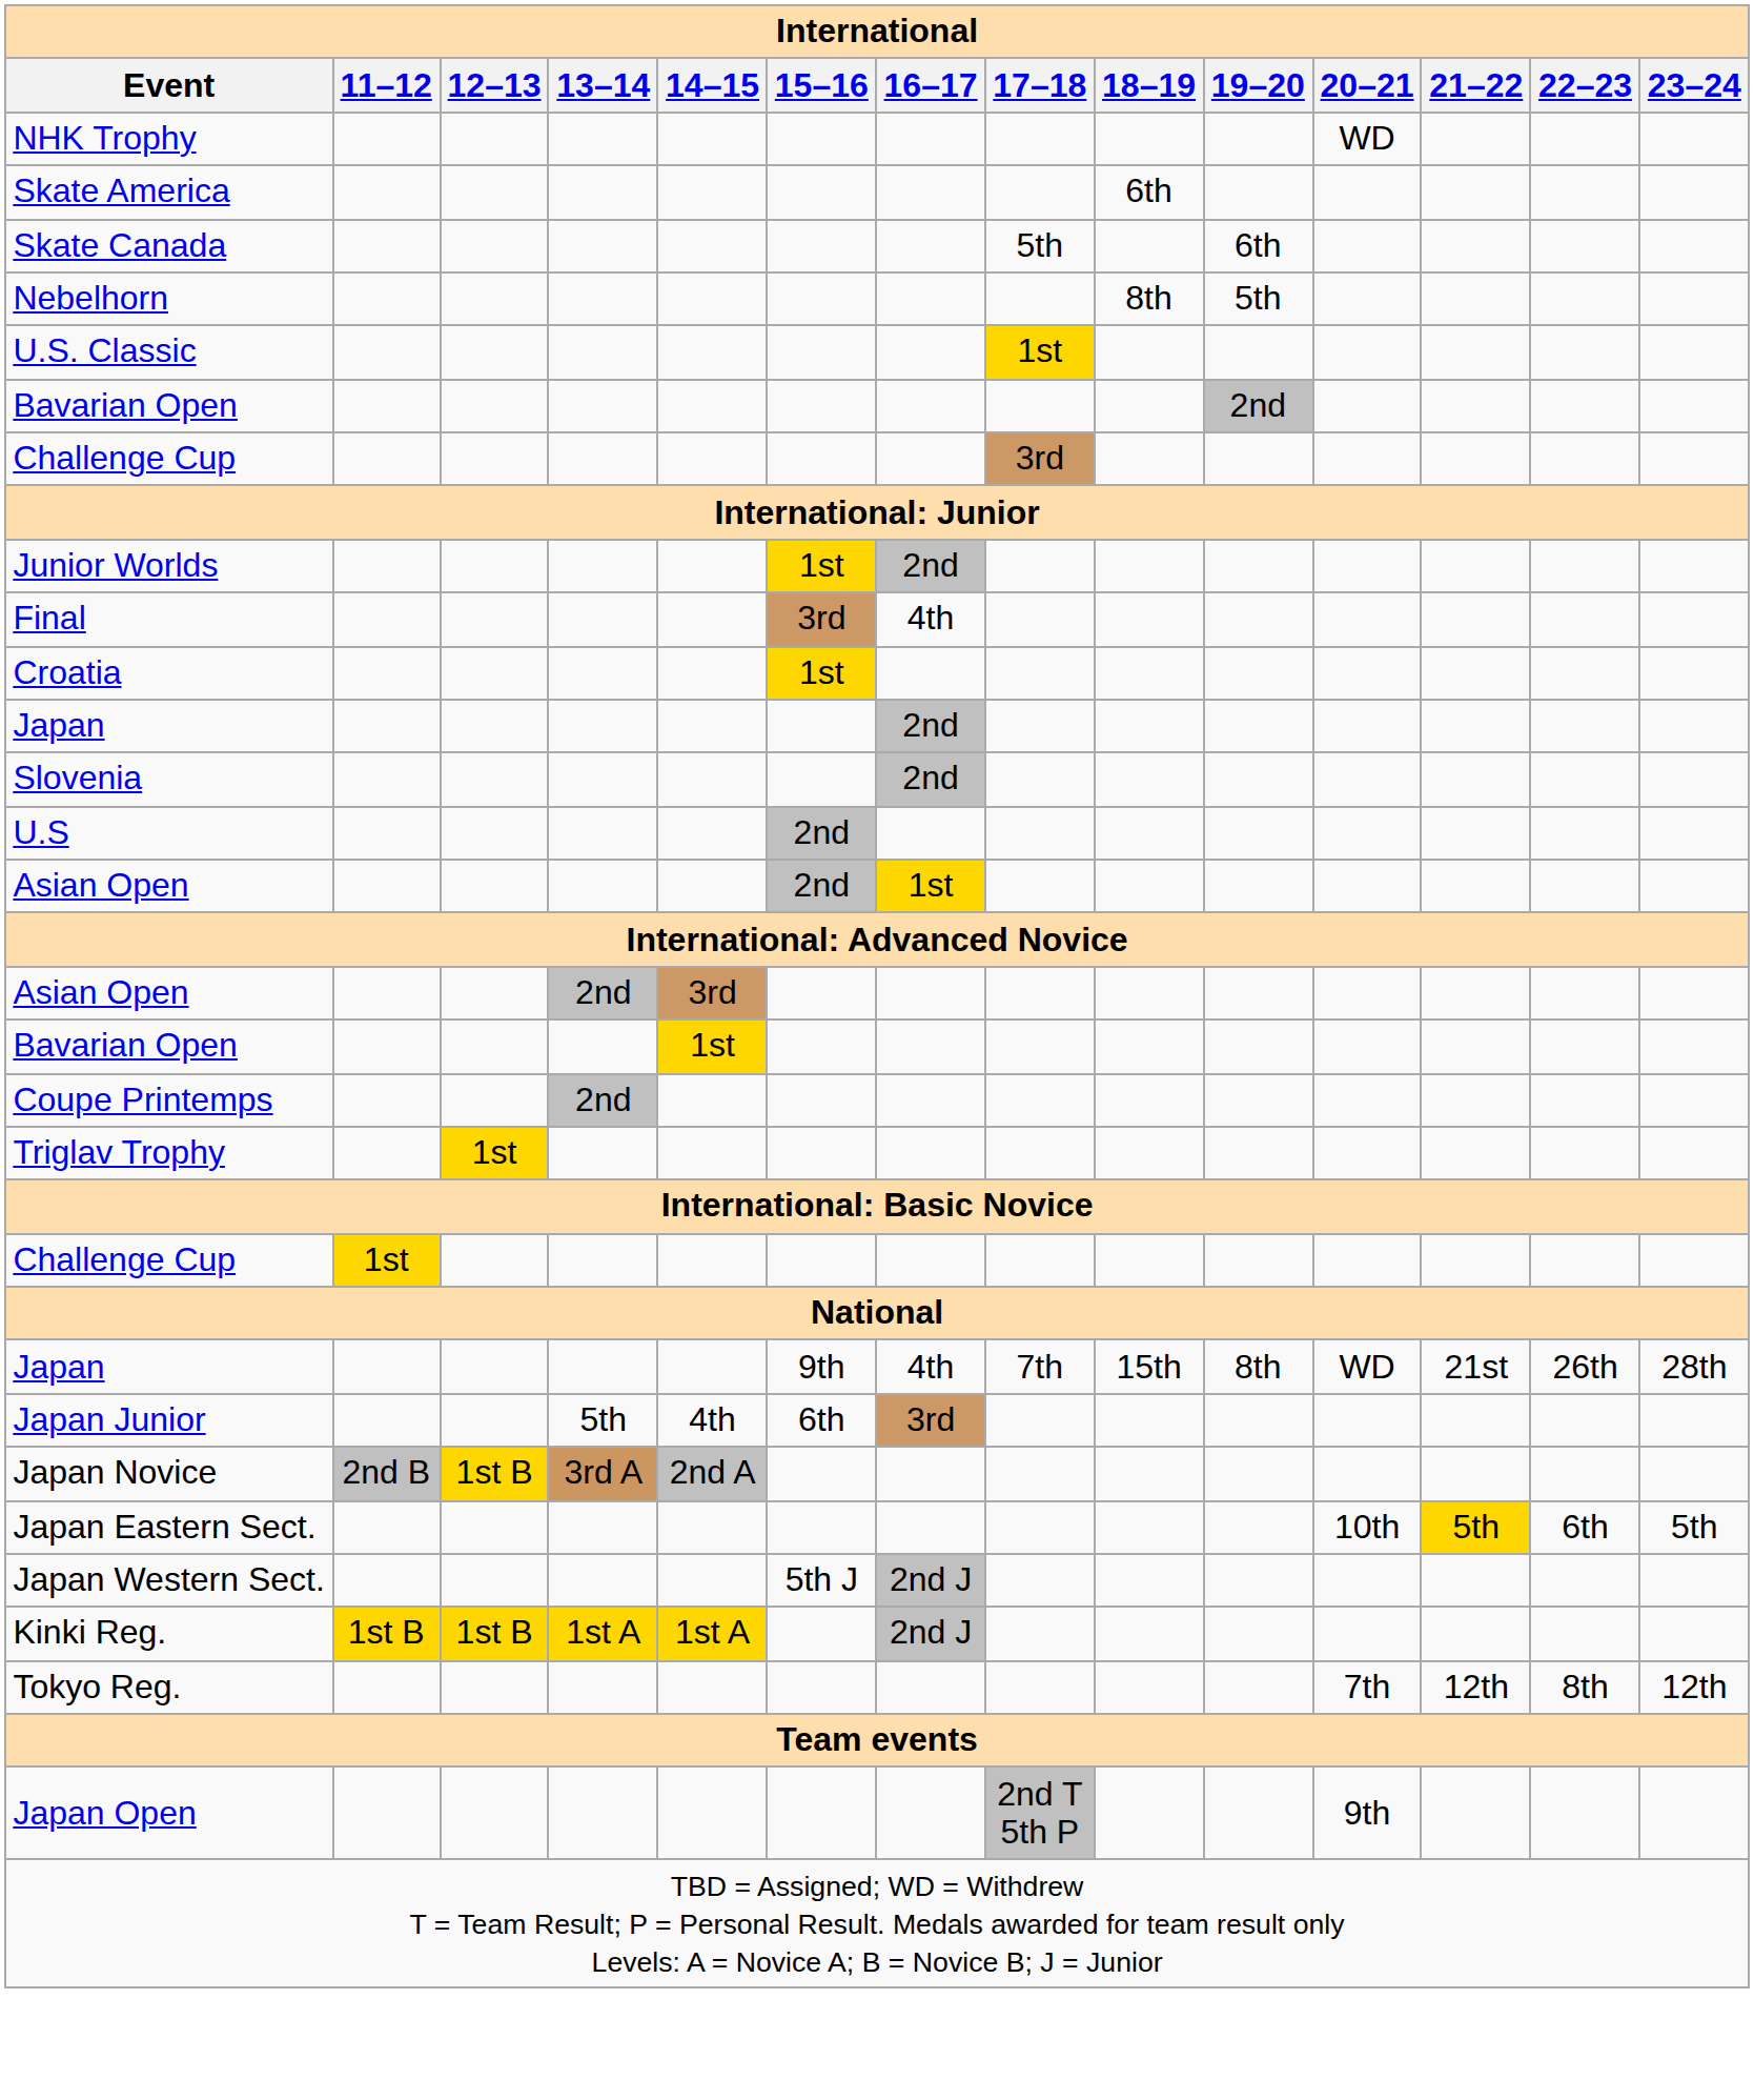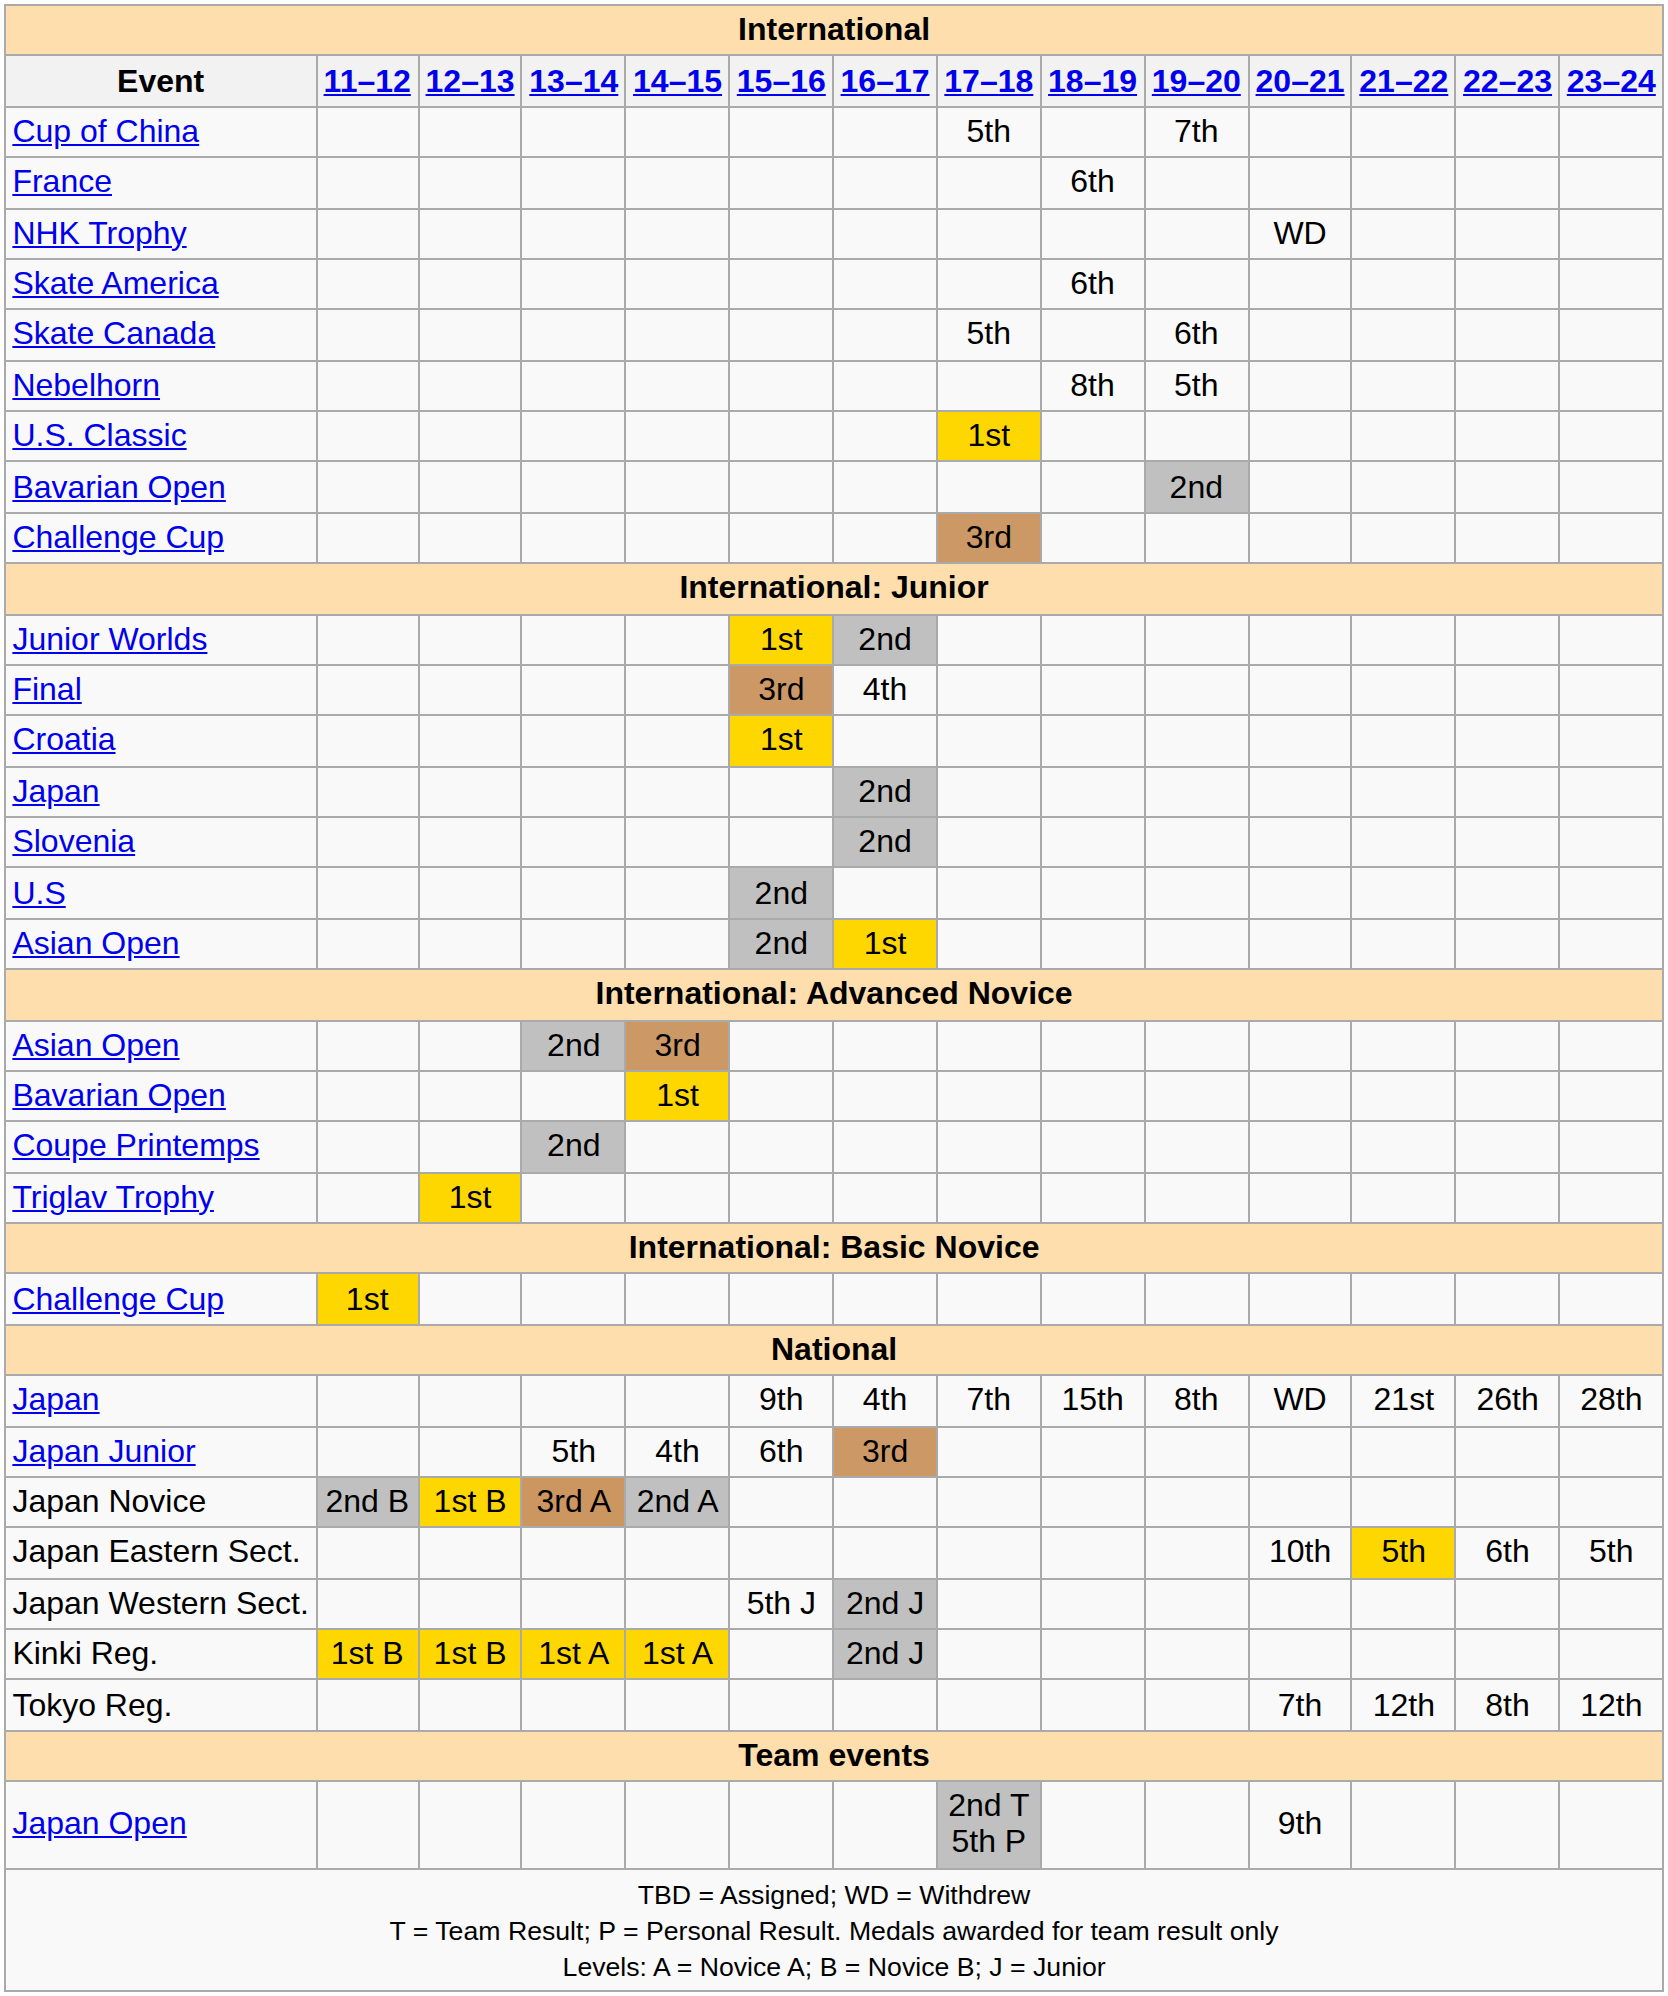 <table class="wikitable" style="text-align:center">
 <tr>
 <th colspan="14" style="background-color: #ffdead; ">International</th>
 </tr>
 <tr>
 <th>Event</th>
 <th><a href='#'>11–12</a></th>
 <th><a href='#'>12–13</a></th>
 <th><a href='#'>13–14</a></th>
 <th><a href='#'>14–15</a></th>
 <th><a href='#'>15–16</a></th>
 <th><a href='#'>16–17</a></th>
 <th><a href='#'>17–18</a></th>
 <th><a href='#'>18–19</a></th>
 <th><a href='#'>19–20</a></th>
 <th><a href='#'>20–21</a></th>
 <th><a href='#'>21–22</a></th>
 <th><a href='#'>22–23</a></th>
 <th><a href='#'>23–24</a></th>
+</tr>
+<tr>
+<td align="left"> <a href='#'>Cup of China</a></td>
+<td></td>
+<td></td>
+<td></td>
+<td></td>
+<td></td>
+<td></td>
+<td>5th</td>
+<td></td>
+<td>7th</td>
+<td></td>
+<td></td>
+<td></td>
+<td></td>
+</tr>
+<tr>
+<td align="left"> <a href='#'>France</a></td>
+<td></td>
+<td></td>
+<td></td>
+<td></td>
+<td></td>
+<td></td>
+<td></td>
+<td>6th</td>
+<td></td>
+<td></td>
+<td></td>
+<td></td>
+<td></td>
 </tr>
 <tr>
 <td align=left> <a href='#'>NHK Trophy</a></td>
 <td></td>
 <td></td>
 <td></td>
 <td></td>
 <td></td>
 <td></td>
 <td></td>
 <td></td>
 <td></td>
 <td>WD</td>
 <td></td>
 <td></td>
 <td></td>
 </tr>
 <tr>
 <td align="left"> <a href='#'>Skate America</a></td>
 <td></td>
 <td></td>
 <td></td>
 <td></td>
 <td></td>
 <td></td>
 <td></td>
 <td>6th</td>
 <td></td>
 <td></td>
 <td></td>
 <td></td>
 <td></td>
 </tr>
 <tr>
 <td align="left"> <a href='#'>Skate Canada</a></td>
 <td></td>
 <td></td>
 <td></td>
 <td></td>
 <td></td>
 <td></td>
 <td>5th</td>
 <td></td>
 <td>6th</td>
 <td></td>
 <td></td>
 <td></td>
 <td></td>
 </tr>
 <tr>
 <td align="left"> <a href='#'>Nebelhorn</a></td>
 <td></td>
 <td></td>
 <td></td>
 <td></td>
 <td></td>
 <td></td>
 <td></td>
 <td>8th</td>
 <td>5th</td>
 <td></td>
 <td></td>
 <td></td>
 <td></td>
 </tr>
 <tr>
 <td align="left"> <a href='#'>U.S. Classic</a></td>
 <td></td>
 <td></td>
 <td></td>
 <td></td>
 <td></td>
 <td></td>
 <td bgcolor="gold">1st</td>
 <td></td>
 <td></td>
 <td></td>
 <td></td>
 <td></td>
 <td></td>
 </tr>
 <tr>
 <td align="left"><a href='#'>Bavarian Open</a></td>
 <td></td>
 <td></td>
 <td></td>
 <td></td>
 <td></td>
 <td></td>
 <td></td>
 <td></td>
 <td bgcolor="silver">2nd</td>
 <td></td>
 <td></td>
 <td></td>
 <td></td>
 </tr>
 <tr>
 <td align="left"><a href='#'>Challenge Cup</a></td>
 <td></td>
 <td></td>
 <td></td>
 <td></td>
 <td></td>
 <td></td>
 <td bgcolor="cc9966">3rd</td>
 <td></td>
 <td></td>
 <td></td>
 <td></td>
 <td></td>
 <td></td>
 </tr>
 <tr>
 <th colspan="14" style="background-color: #ffdead; " align="center">International: Junior</th>
 </tr>
 <tr>
 <td align="left"><a href='#'>Junior Worlds</a></td>
 <td></td>
 <td></td>
 <td></td>
 <td></td>
 <td bgcolor="gold">1st</td>
 <td bgcolor="silver">2nd</td>
 <td></td>
 <td></td>
 <td></td>
 <td></td>
 <td></td>
 <td></td>
 <td></td>
 </tr>
 <tr>
 <td align="left"> <a href='#'>Final</a></td>
 <td></td>
 <td></td>
 <td></td>
 <td></td>
 <td bgcolor="cc9966">3rd</td>
 <td>4th</td>
 <td></td>
 <td></td>
 <td></td>
 <td></td>
 <td></td>
 <td></td>
 <td></td>
 </tr>
 <tr>
 <td align="left"> <a href='#'>Croatia</a></td>
 <td></td>
 <td></td>
 <td></td>
 <td></td>
 <td bgcolor="gold">1st</td>
 <td></td>
 <td></td>
 <td></td>
 <td></td>
 <td></td>
 <td></td>
 <td></td>
 <td></td>
 </tr>
 <tr>
 <td align="left"> <a href='#'>Japan</a></td>
 <td></td>
 <td></td>
 <td></td>
 <td></td>
 <td></td>
 <td bgcolor="silver">2nd</td>
 <td></td>
 <td></td>
 <td></td>
 <td></td>
 <td></td>
 <td></td>
 <td></td>
 </tr>
 <tr>
 <td align="left"> <a href='#'>Slovenia</a></td>
 <td></td>
 <td></td>
 <td></td>
 <td></td>
 <td></td>
 <td bgcolor="silver">2nd</td>
 <td></td>
 <td></td>
 <td></td>
 <td></td>
 <td></td>
 <td></td>
 <td></td>
 </tr>
 <tr>
 <td align="left"> <a href='#'>U.S</a></td>
 <td></td>
 <td></td>
 <td></td>
 <td></td>
 <td bgcolor="silver">2nd</td>
 <td></td>
 <td></td>
 <td></td>
 <td></td>
 <td></td>
 <td></td>
 <td></td>
 <td></td>
 </tr>
 <tr>
 <td align="left"><a href='#'>Asian Open</a></td>
 <td></td>
 <td></td>
 <td></td>
 <td></td>
 <td bgcolor="silver">2nd</td>
 <td bgcolor="gold">1st</td>
 <td></td>
 <td></td>
 <td></td>
 <td></td>
 <td></td>
 <td></td>
 <td></td>
 </tr>
 <tr>
 <th colspan="14" style="background-color: #ffdead; " align="center">International: Advanced Novice</th>
 </tr>
 <tr>
 <td align="left"><a href='#'>Asian Open</a></td>
 <td></td>
 <td></td>
 <td bgcolor="silver">2nd</td>
 <td bgcolor="cc9966">3rd</td>
 <td></td>
 <td></td>
 <td></td>
 <td></td>
 <td></td>
 <td></td>
 <td></td>
 <td></td>
 <td></td>
 </tr>
 <tr>
 <td align="left"><a href='#'>Bavarian Open</a></td>
 <td></td>
 <td></td>
 <td></td>
 <td bgcolor="gold">1st</td>
 <td></td>
 <td></td>
 <td></td>
 <td></td>
 <td></td>
 <td></td>
 <td></td>
 <td></td>
 <td></td>
 </tr>
 <tr>
 <td align="left"><a href='#'>Coupe Printemps</a></td>
 <td></td>
 <td></td>
 <td bgcolor="silver">2nd</td>
 <td></td>
 <td></td>
 <td></td>
 <td></td>
 <td></td>
 <td></td>
 <td></td>
 <td></td>
 <td></td>
 <td></td>
 </tr>
 <tr>
 <td align="left"><a href='#'>Triglav Trophy</a></td>
 <td></td>
 <td bgcolor="gold">1st</td>
 <td></td>
 <td></td>
 <td></td>
 <td></td>
 <td></td>
 <td></td>
 <td></td>
 <td></td>
 <td></td>
 <td></td>
 <td></td>
 </tr>
 <tr>
 <th colspan="14" style="background-color: #ffdead; " align="center">International: Basic Novice</th>
 </tr>
 <tr>
 <td align="left"><a href='#'>Challenge Cup</a></td>
 <td bgcolor="gold">1st</td>
 <td></td>
 <td></td>
 <td></td>
 <td></td>
 <td></td>
 <td></td>
 <td></td>
 <td></td>
 <td></td>
 <td></td>
 <td></td>
 <td></td>
 </tr>
 <tr>
 <th colspan="14" style="background-color: #ffdead; ">National</th>
 </tr>
 <tr>
 <td align="left"><a href='#'>Japan</a></td>
 <td></td>
 <td></td>
 <td></td>
 <td></td>
 <td>9th</td>
 <td>4th</td>
 <td>7th</td>
 <td>15th</td>
 <td>8th</td>
 <td>WD</td>
 <td>21st</td>
 <td>26th</td>
 <td>28th</td>
 </tr>
 <tr>
 <td align="left"><a href='#'>Japan Junior</a></td>
 <td></td>
 <td></td>
 <td>5th</td>
 <td>4th</td>
 <td>6th</td>
 <td bgcolor="cc9966">3rd</td>
 <td></td>
 <td></td>
 <td></td>
 <td></td>
 <td></td>
 <td></td>
 <td></td>
 </tr>
 <tr>
 <td align="left">Japan Novice</td>
 <td bgcolor="silver">2nd B</td>
 <td bgcolor="gold">1st B</td>
 <td bgcolor="cc966">3rd A</td>
 <td bgcolor="silver">2nd A</td>
 <td></td>
 <td></td>
 <td></td>
 <td></td>
 <td></td>
 <td></td>
 <td></td>
 <td></td>
 <td></td>
 </tr>
 <tr>
 <td align="left">Japan Eastern Sect.</td>
 <td></td>
 <td></td>
 <td></td>
 <td></td>
 <td></td>
 <td></td>
 <td></td>
 <td></td>
 <td></td>
 <td>10th</td>
 <td style="background: gold;">5th</td>
 <td>6th</td>
 <td>5th</td>
 </tr>
 <tr>
 <td align="left">Japan Western Sect.</td>
 <td></td>
 <td></td>
 <td></td>
 <td></td>
 <td>5th J</td>
 <td bgcolor=silver>2nd J</td>
 <td></td>
 <td></td>
 <td></td>
 <td></td>
 <td></td>
 <td></td>
 <td></td>
 </tr>
 <tr>
 <td align="left">Kinki Reg.</td>
 <td bgcolor=gold>1st B</td>
 <td bgcolor=gold>1st B</td>
 <td bgcolor=gold>1st A</td>
 <td bgcolor=gold>1st A</td>
 <td></td>
 <td bgcolor=silver>2nd J</td>
 <td></td>
 <td></td>
 <td></td>
 <td></td>
 <td></td>
 <td></td>
 <td></td>
 </tr>
 <tr>
 <td align="left">Tokyo Reg.</td>
 <td></td>
 <td></td>
 <td></td>
 <td></td>
 <td></td>
 <td></td>
 <td></td>
 <td></td>
 <td></td>
 <td>7th</td>
 <td>12th</td>
 <td>8th</td>
 <td>12th</td>
 </tr>
 <tr>
 <th colspan="14" style="background-color: #ffdead; " align="center">Team events</th>
 </tr>
 <tr>
 <td align="left"><a href='#'>Japan Open</a></td>
 <td></td>
 <td></td>
 <td></td>
 <td></td>
 <td></td>
 <td></td>
 <td bgcolor="silver">2nd T <br> 5th P</td>
 <td></td>
 <td></td>
 <td>9th</td>
 <td></td>
 <td></td>
 <td></td>
 </tr>
 <tr>
 <td colspan="14" align="center"><small> TBD = Assigned; WD = Withdrew <br> T = Team Result; P = Personal Result. Medals awarded for team result only <br> Levels: A = Novice A; B = Novice B; J = Junior</small></td>
 </tr>
 </table>
